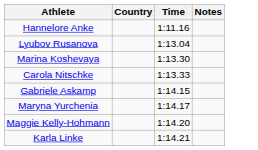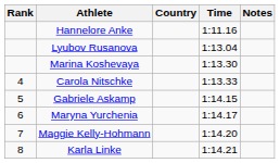 <table class="wikitable sortable" style="text-align:center">
 <tr>
+<th>Rank</th>
 <th>Athlete</th>
 <th>Country</th>
 <th>Time</th>
 <th>Notes</th>
 </tr>
 <tr>
+<td></td>
 <td><a href='#'>Hannelore Anke</a></td>
 <td align=left></td>
 <td>1:11.16</td>
 <td><strong> </strong></td>
 </tr>
 <tr>
+<td></td>
 <td><a href='#'>Lyubov Rusanova</a></td>
 <td align=left></td>
 <td>1:13.04</td>
 <td><strong> </strong></td>
 </tr>
 <tr>
+<td></td>
 <td><a href='#'>Marina Koshevaya</a></td>
 <td align=left></td>
 <td>1:13.30</td>
 <td><strong> </strong></td>
 </tr>
 <tr>
+<td>4</td>
 <td><a href='#'>Carola Nitschke</a></td>
 <td align=left></td>
 <td>1:13.33</td>
 <td><strong> </strong></td>
 </tr>
 <tr>
+<td>5</td>
 <td><a href='#'>Gabriele Askamp</a></td>
 <td align=left></td>
 <td>1:14.15</td>
 <td><strong> </strong></td>
 </tr>
 <tr>
+<td>6</td>
 <td><a href='#'>Maryna Yurchenia</a></td>
 <td align=left></td>
 <td>1:14.17</td>
 <td><strong> </strong></td>
 </tr>
 <tr>
+<td>7</td>
 <td><a href='#'>Maggie Kelly-Hohmann</a></td>
 <td align=left></td>
 <td>1:14.20</td>
 <td><strong> </strong></td>
 </tr>
 <tr>
+<td>8</td>
 <td><a href='#'>Karla Linke</a></td>
 <td align=left></td>
 <td>1:14.21</td>
 <td><strong> </strong></td>
 </tr>
 </table>
